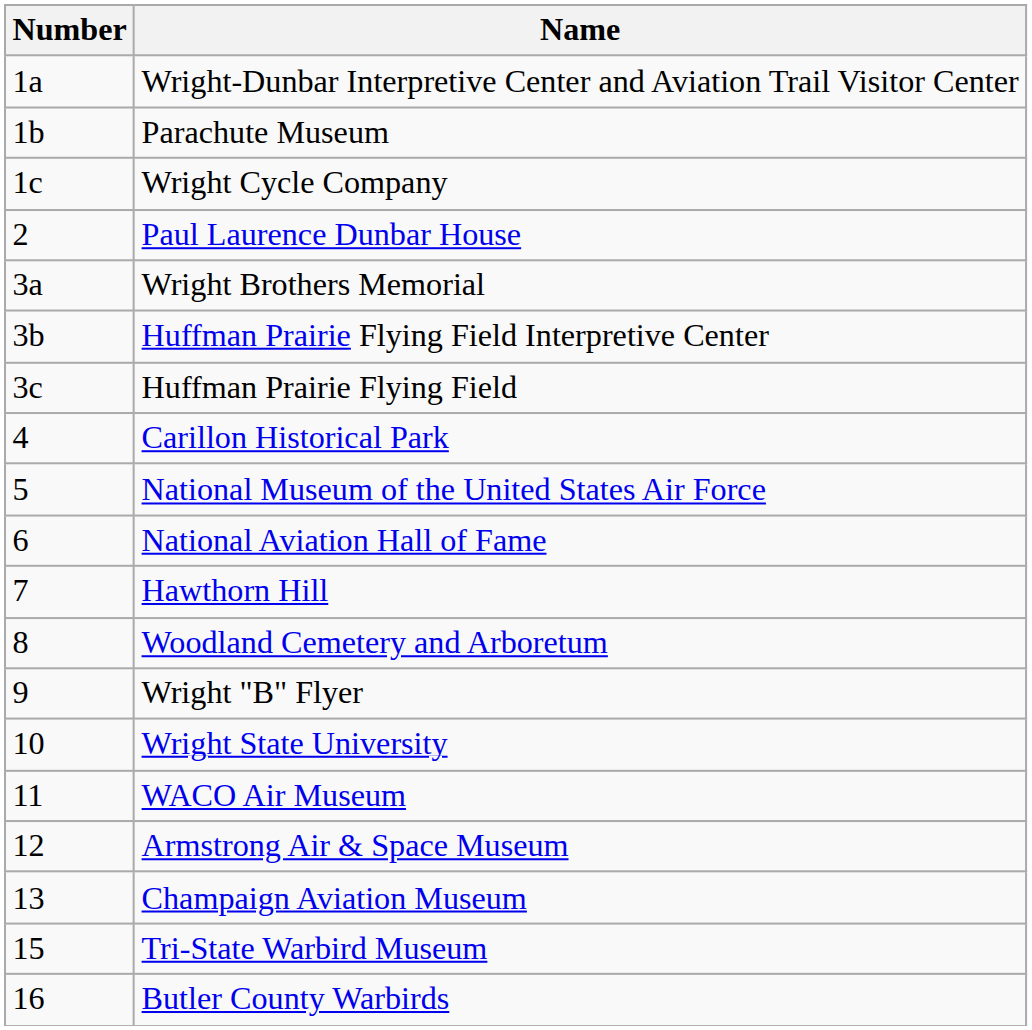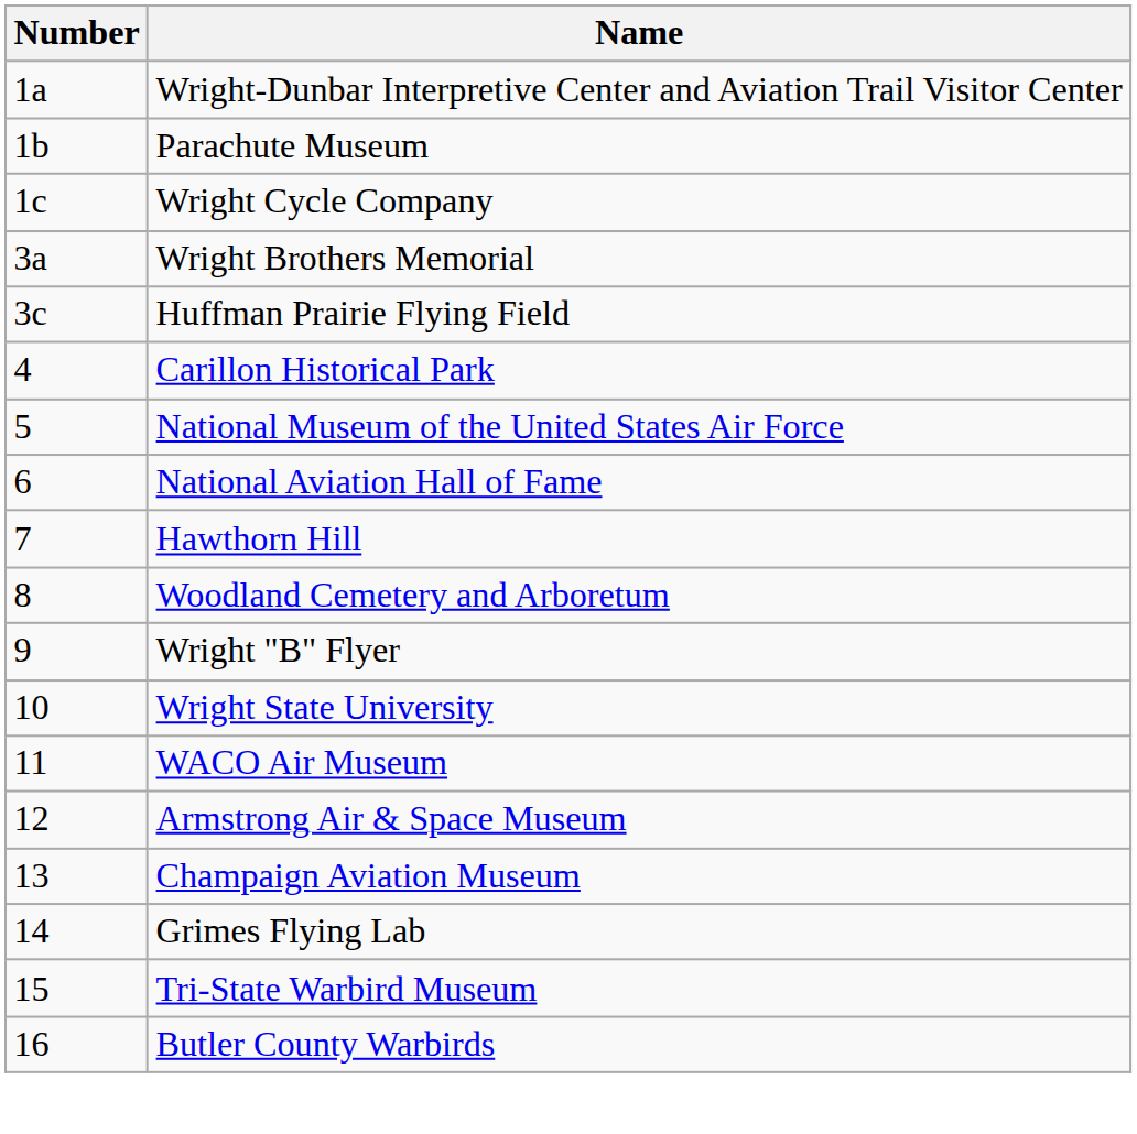 <table class="wikitable sortable">
 <tr>
 <th>Number</th>
 <th>Name</th>
 </tr>
 <tr>
 <td>1a</td>
 <td>Wright-Dunbar Interpretive Center and Aviation Trail Visitor Center</td>
 </tr>
 <tr>
 <td>1b</td>
 <td>Parachute Museum</td>
 </tr>
 <tr>
 <td>1c</td>
 <td>Wright Cycle Company</td>
 </tr>
 <tr>
-<td>2</td>
-<td><a href='#'>Paul Laurence Dunbar House</a></td>
-</tr>
-<tr>
 <td>3a</td>
 <td>Wright Brothers Memorial</td>
-</tr>
-<tr>
-<td>3b</td>
-<td><a href='#'>Huffman Prairie</a> Flying Field Interpretive Center</td>
 </tr>
 <tr>
 <td>3c</td>
 <td>Huffman Prairie Flying Field</td>
 </tr>
 <tr>
 <td>4</td>
 <td><a href='#'>Carillon Historical Park</a></td>
 </tr>
 <tr>
 <td>5</td>
 <td><a href='#'>National Museum of the United States Air Force</a></td>
 </tr>
 <tr>
 <td>6</td>
 <td><a href='#'>National Aviation Hall of Fame</a></td>
 </tr>
 <tr>
 <td>7</td>
 <td><a href='#'>Hawthorn Hill</a></td>
 </tr>
 <tr>
 <td>8</td>
 <td><a href='#'>Woodland Cemetery and Arboretum</a></td>
 </tr>
 <tr>
 <td>9</td>
 <td>Wright "B" Flyer</td>
 </tr>
 <tr>
 <td>10</td>
 <td><a href='#'>Wright State University</a></td>
 </tr>
 <tr>
 <td>11</td>
 <td><a href='#'>WACO Air Museum</a></td>
 </tr>
 <tr>
 <td>12</td>
 <td><a href='#'>Armstrong Air & Space Museum</a></td>
 </tr>
 <tr>
 <td>13</td>
 <td><a href='#'>Champaign Aviation Museum</a></td>
 </tr>
 <tr>
+<td>14</td>
+<td>Grimes Flying Lab</td>
+</tr>
+<tr>
 <td>15</td>
 <td><a href='#'>Tri-State Warbird Museum</a></td>
 </tr>
 <tr>
 <td>16</td>
 <td><a href='#'>Butler County Warbirds</a></td>
 </tr>
 </table>
